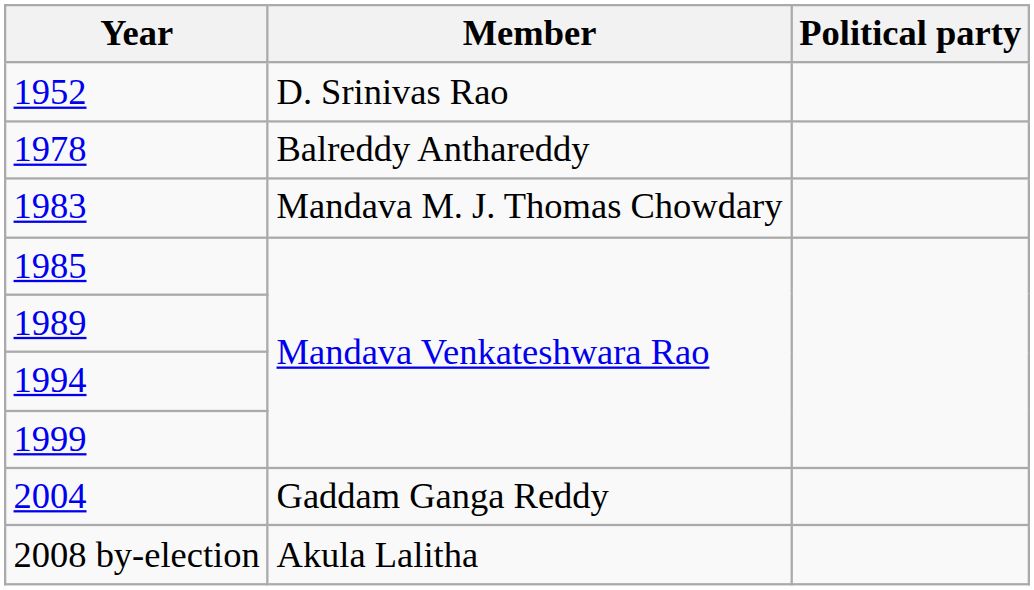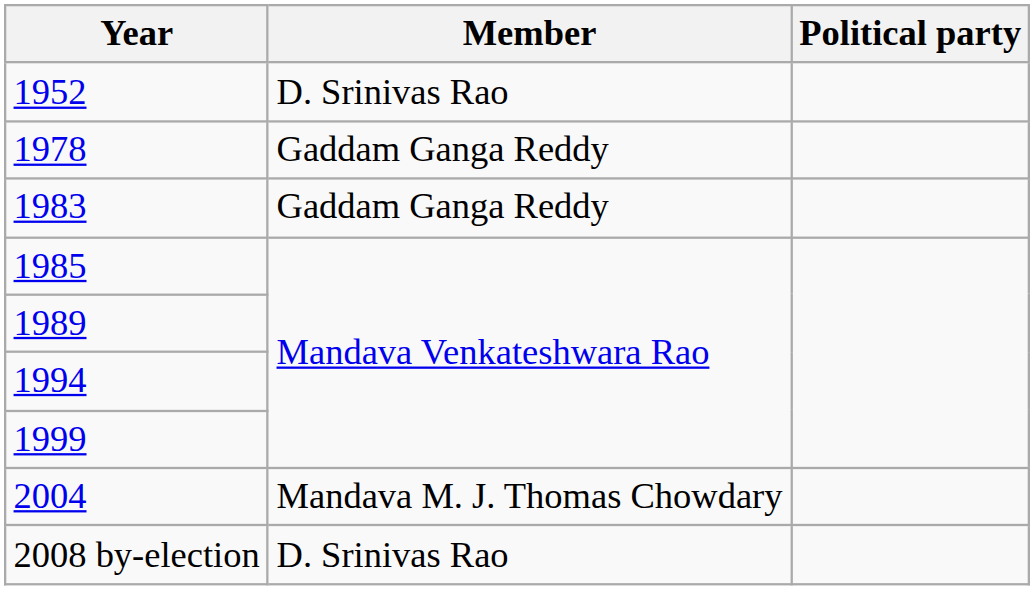 <table class="wikitable sortable">
 <tr>
 <th>Year</th>
 <th>Member</th>
 <th colspan="2">Political party</th>
 </tr>
 <tr>
 <td><a href='#'>1952</a></td>
 <td>D. Srinivas Rao</td>
 <td></td>
 </tr>
 <tr>
 <td><a href='#'>1978</a></td>
-<td>Balreddy Anthareddy</td>
+<td>Gaddam Ganga Reddy</td>
 <td></td>
 </tr>
 <tr>
 <td><a href='#'>1983</a></td>
-<td>Mandava M. J. Thomas Chowdary</td>
+<td>Gaddam Ganga Reddy</td>
 <td></td>
 </tr>
 <tr>
 <td><a href='#'>1985</a></td>
 <td rowspan=4><a href='#'>Mandava Venkateshwara Rao</a></td>
 </tr>
 <tr>
 <td><a href='#'>1989</a></td>
 </tr>
 <tr>
 <td><a href='#'>1994</a></td>
 </tr>
 <tr>
 <td><a href='#'>1999</a></td>
 </tr>
 <tr>
 <td><a href='#'>2004</a></td>
-<td>Gaddam Ganga Reddy</td>
+<td>Mandava M. J. Thomas Chowdary</td>
 <td></td>
 </tr>
 <tr>
 <td>2008 by-election</td>
-<td>Akula Lalitha</td>
+<td>D. Srinivas Rao</td>
 <td></td>
 </tr>
 </table>
